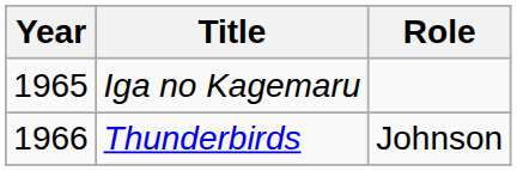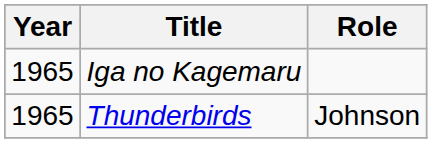 <table class="wikitable">
 <tr>
 <th>Year</th>
 <th>Title</th>
 <th>Role</th>
 </tr>
 <tr>
 <td>1965</td>
 <td><em>Iga no Kagemaru</em></td>
 <td></td>
 </tr>
 <tr>
-<td>1966</td>
+<td>1965</td>
 <td><em><a href='#'>Thunderbirds</a></em></td>
 <td>Johnson</td>
 </tr>
 </table>
